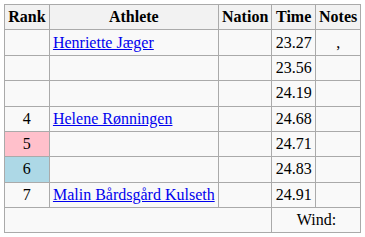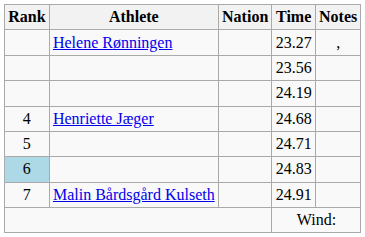 <table class="wikitable sortable" style="text-align:center;">
 <tr>
 <th scope="col" style="width: 10px;">Rank</th>
 <th scope="col">Athlete</th>
 <th scope="col">Nation</th>
 <th scope="col">Time</th>
 <th scope="col">Notes</th>
 </tr>
 <tr>
 <td></td>
-<td align=left><a href='#'>Henriette Jæger</a></td>
+<td align=left><a href='#'>Helene Rønningen</a></td>
 <td align=left></td>
 <td>23.27</td>
 <td><strong></strong>, </td>
 </tr>
 <tr>
 <td></td>
 <td align=left></td>
 <td align=left></td>
 <td>23.56</td>
 <td></td>
 </tr>
 <tr>
 <td></td>
 <td align=left></td>
 <td align=left></td>
 <td>24.19</td>
 <td></td>
 </tr>
 <tr>
 <td>4</td>
-<td align=left><a href='#'>Helene Rønningen</a></td>
+<td align=left><a href='#'>Henriette Jæger</a></td>
 <td align=left></td>
 <td>24.68</td>
 <td></td>
 </tr>
 <tr>
-<td style="background: pink;">5</td>
+<td>5</td>
 <td align=left></td>
 <td align=left></td>
 <td>24.71</td>
 <td></td>
 </tr>
 <tr>
 <td style="background: lightblue;">6</td>
 <td align=left></td>
 <td align=left></td>
 <td>24.83</td>
 <td></td>
 </tr>
 <tr>
 <td>7</td>
 <td align=left><a href='#'>Malin Bårdsgård Kulseth</a></td>
 <td align=left></td>
 <td>24.91</td>
 <td></td>
 </tr>
 <tr class="sortbottom">
 <td colspan="3"></td>
 <td colspan="2">Wind: </td>
 </tr>
 </table>
